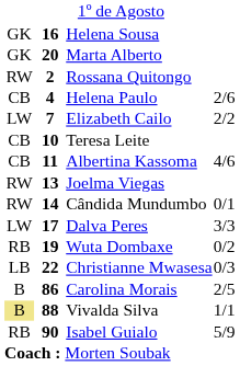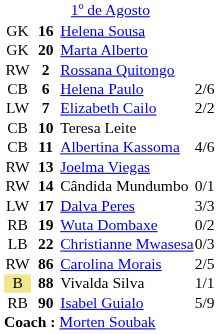 <table cellspacing="1" cellpadding="0" style="text-align:center; font-size: 90%">
 <tr>
 <td colspan=6 align=center><a href='#'>1º de Agosto</a></td>
 </tr>
 <tr>
 <th width="25"></th>
 <th width="25"></th>
 </tr>
 <tr>
 <td>GK</td>
 <td><strong>16</strong></td>
 <td align="left"> <a href='#'>Helena Sousa</a></td>
 <td></td>
 <td></td>
 <td></td>
 </tr>
 <tr>
 <td>GK</td>
 <td><strong>20</strong></td>
 <td align="left"> <a href='#'>Marta Alberto</a></td>
 <td></td>
 <td></td>
 <td></td>
 </tr>
 <tr>
 <td>RW</td>
 <td><strong>2</strong></td>
 <td align="left"> <a href='#'>Rossana Quitongo</a></td>
 <td></td>
 <td></td>
 <td></td>
 </tr>
 <tr>
 <td>CB</td>
-<td><strong>4</strong></td>
+<td><strong>6</strong></td>
 <td align="left"> <a href='#'>Helena Paulo</a></td>
 <td>2/6</td>
 <td></td>
 <td></td>
 </tr>
 <tr>
 <td>LW</td>
 <td><strong>7</strong></td>
 <td align="left"> <a href='#'>Elizabeth Cailo</a></td>
 <td>2/2</td>
 <td></td>
 <td></td>
 </tr>
 <tr>
 <td>CB</td>
 <td><strong>10</strong></td>
 <td align="left"> Teresa Leite</td>
 <td></td>
 <td></td>
 <td></td>
 </tr>
 <tr>
 <td>CB</td>
 <td><strong>11</strong></td>
 <td align="left"> <a href='#'>Albertina Kassoma</a></td>
 <td>4/6</td>
 <td></td>
 <td></td>
 </tr>
 <tr>
 <td>RW</td>
 <td><strong>13</strong></td>
 <td align="left"> <a href='#'>Joelma Viegas</a></td>
 <td></td>
 <td></td>
 <td></td>
 </tr>
 <tr>
 <td>RW</td>
 <td><strong>14</strong></td>
 <td align="left"> Cândida Mundumbo</td>
 <td>0/1</td>
 <td></td>
 <td></td>
 </tr>
 <tr>
 <td>LW</td>
 <td><strong>17</strong></td>
 <td align="left"> <a href='#'>Dalva Peres</a></td>
 <td>3/3</td>
 <td></td>
 <td></td>
 </tr>
 <tr>
 <td>RB</td>
 <td><strong>19</strong></td>
 <td align="left"> <a href='#'>Wuta Dombaxe</a></td>
 <td>0/2</td>
 <td></td>
 <td></td>
 </tr>
 <tr>
 <td>LB</td>
 <td><strong>22</strong></td>
 <td align="left"> <a href='#'>Christianne Mwasesa</a></td>
 <td>0/3</td>
 <td></td>
 <td></td>
 </tr>
 <tr>
-<td>B</td>
+<td>RW</td>
 <td><strong>86</strong></td>
 <td align="left"> <a href='#'>Carolina Morais</a></td>
 <td>2/5</td>
 <td></td>
 <td></td>
 </tr>
 <tr>
 <td style="background: khaki;">B</td>
 <td><strong>88</strong></td>
 <td align="left"> Vivalda Silva</td>
 <td>1/1</td>
 <td></td>
 <td></td>
 </tr>
 <tr>
 <td>RB</td>
 <td><strong>90</strong></td>
 <td align="left"> <a href='#'>Isabel Guialo</a></td>
 <td>5/9</td>
 <td></td>
 <td></td>
 </tr>
 <tr>
 <td colspan=4 align="left"><strong>Coach :</strong>  <a href='#'>Morten Soubak</a></td>
 </tr>
 </table>
